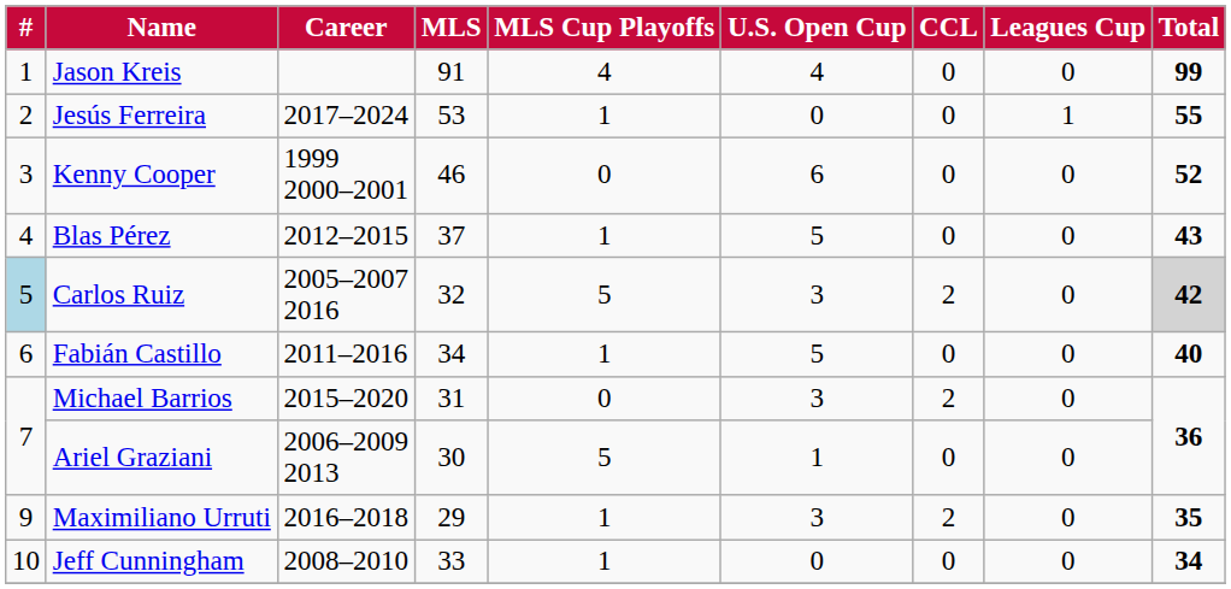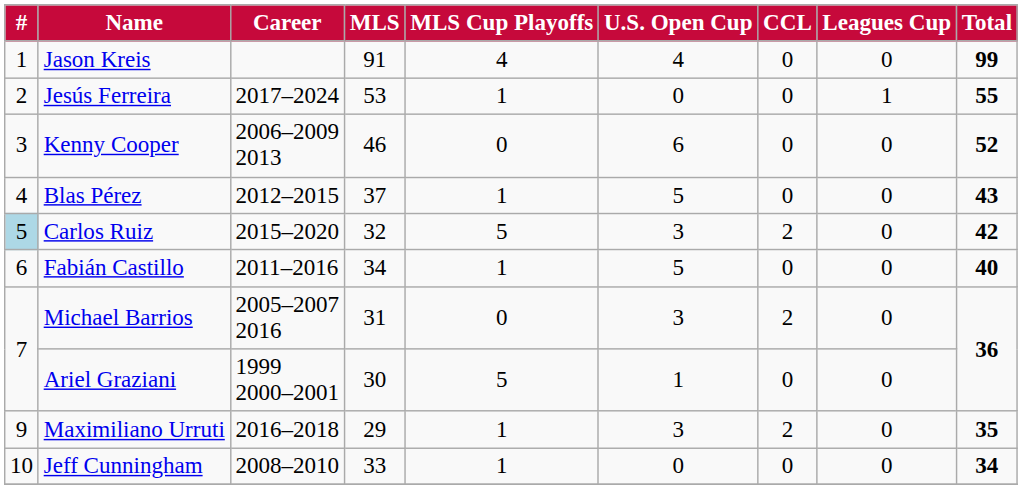 <table class="wikitable" style="text-align:center;">
 <tr>
 <th style="background:#C6093B; color:white;" scope="col">#</th>
 <th style="background:#C6093B; color:white;" scope="col">Name</th>
 <th style="background:#C6093B; color:white;" scope="col">Career</th>
 <th style="background:#C6093B; color:white;" scope="col">MLS</th>
 <th style="background:#C6093B; color:white;" scope="col">MLS Cup Playoffs</th>
 <th style="background:#C6093B; color:white;" scope="col">U.S. Open Cup</th>
 <th style="background:#C6093B; color:white;" scope="col">CCL</th>
 <th style="background:#C6093B; color:white;" scope="col">Leagues Cup</th>
 <th style="background:#C6093B; color:white;" scope="col">Total</th>
 </tr>
 <tr>
 <td>1</td>
 <td align="left"> <a href='#'>Jason Kreis</a></td>
 <td align="left"></td>
 <td>91</td>
 <td>4</td>
 <td>4</td>
 <td>0</td>
 <td>0</td>
 <td><strong>99</strong></td>
 </tr>
 <tr>
 <td>2</td>
 <td align="left"> <a href='#'>Jesús Ferreira</a></td>
 <td align="left">2017–2024</td>
 <td>53</td>
 <td>1</td>
 <td>0</td>
 <td>0</td>
 <td>1</td>
 <td><strong>55</strong></td>
 </tr>
 <tr>
 <td>3</td>
 <td align="left"> <a href='#'>Kenny Cooper</a></td>
-<td align="left">1999<br>2000–2001</td>
+<td align="left">2006–2009<br>2013</td>
 <td>46</td>
 <td>0</td>
 <td>6</td>
 <td>0</td>
 <td>0</td>
 <td><strong>52</strong></td>
 </tr>
 <tr>
 <td>4</td>
 <td align="left"> <a href='#'>Blas Pérez</a></td>
 <td align="left">2012–2015</td>
 <td>37</td>
 <td>1</td>
 <td>5</td>
 <td>0</td>
 <td>0</td>
 <td><strong>43</strong></td>
 </tr>
 <tr>
 <td style="background: lightblue;">5</td>
 <td align="left"> <a href='#'>Carlos Ruiz</a></td>
-<td align="left">2005–2007<br>2016</td>
+<td align="left">2015–2020</td>
 <td>32</td>
 <td>5</td>
 <td>3</td>
 <td>2</td>
 <td>0</td>
-<td style="background: lightgrey;"><strong>42</strong></td>
+<td><strong>42</strong></td>
 </tr>
 <tr>
 <td>6</td>
 <td align="left"> <a href='#'>Fabián Castillo</a></td>
 <td align="left">2011–2016</td>
 <td>34</td>
 <td>1</td>
 <td>5</td>
 <td>0</td>
 <td>0</td>
 <td><strong>40</strong></td>
 </tr>
 <tr>
 <td rowspan="2">7</td>
 <td align="left"> <a href='#'>Michael Barrios</a></td>
-<td align="left">2015–2020</td>
+<td align="left">2005–2007<br>2016</td>
 <td>31</td>
 <td>0</td>
 <td>3</td>
 <td>2</td>
 <td>0</td>
 <td rowspan="2"><strong>36</strong></td>
 </tr>
 <tr>
 <td align="left"> <a href='#'>Ariel Graziani</a></td>
-<td align="left">2006–2009<br>2013</td>
+<td align="left">1999<br>2000–2001</td>
 <td>30</td>
 <td>5</td>
 <td>1</td>
 <td>0</td>
 <td>0</td>
 </tr>
 <tr>
 <td>9</td>
 <td align="left"> <a href='#'>Maximiliano Urruti</a></td>
 <td align="left">2016–2018</td>
 <td>29</td>
 <td>1</td>
 <td>3</td>
 <td>2</td>
 <td>0</td>
 <td><strong>35</strong></td>
 </tr>
 <tr>
 <td>10</td>
 <td align="left"> <a href='#'>Jeff Cunningham</a></td>
 <td align="left">2008–2010</td>
 <td>33</td>
 <td>1</td>
 <td>0</td>
 <td>0</td>
 <td>0</td>
 <td><strong>34</strong></td>
 </tr>
 <tr>
 </tr>
 </table>
